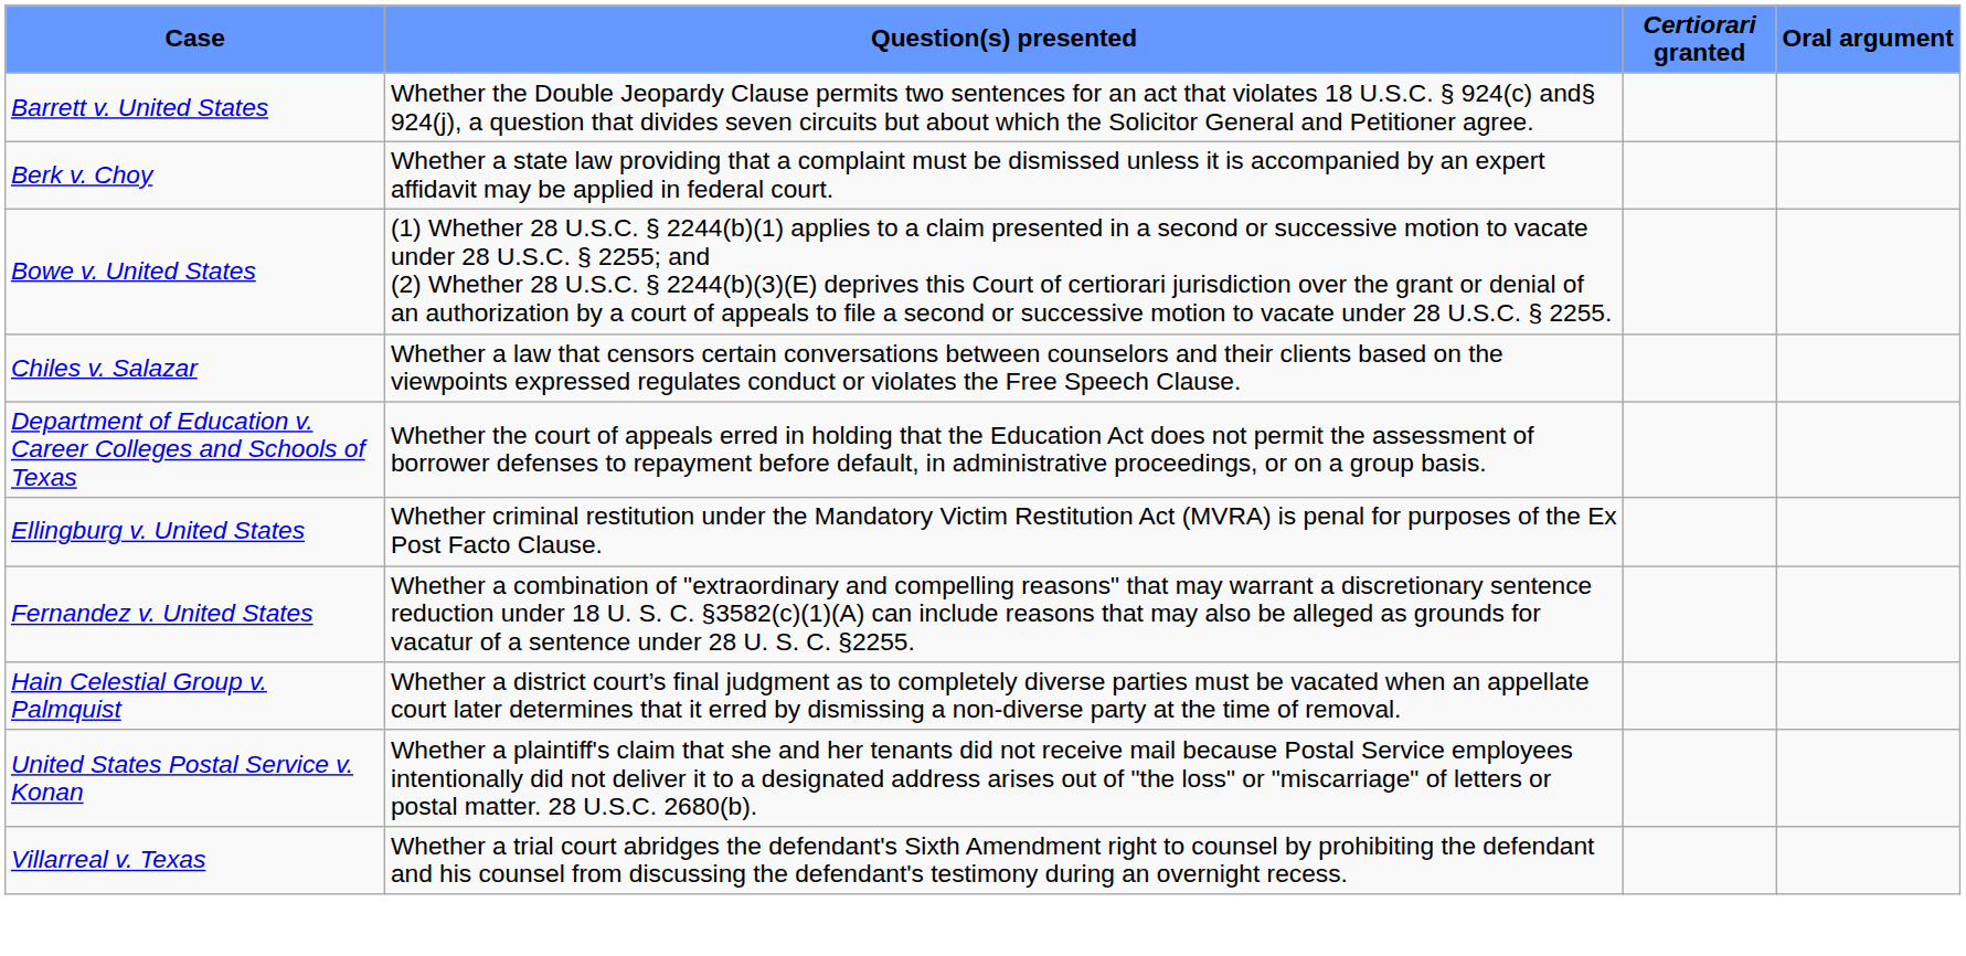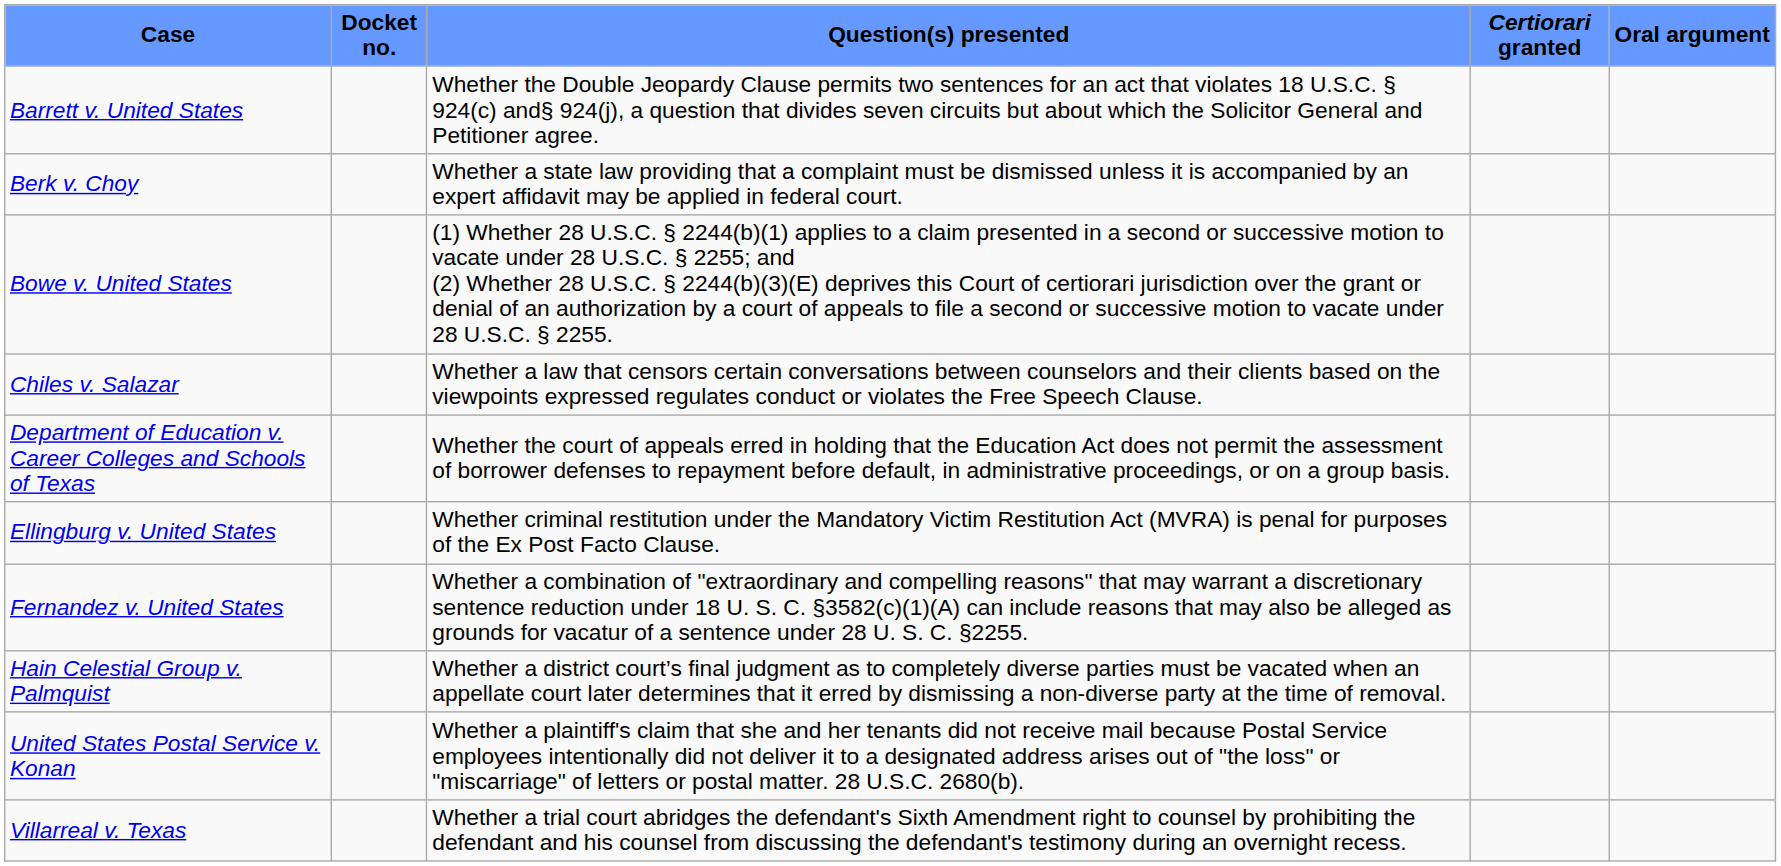 <table class="wikitable sortable">
 <tr>
 <th style="background-color: #6699FF;">Case</th>
+<th style="background-color: #6699FF; width:60px;">Docket no.</th>
 <th style="background-color: #6699FF">Question(s) presented</th>
 <th style="background-color: #6699FF; width:90px;"><em>Certiorari</em> granted</th>
 <th style="background-color: #6699FF; width:110px;">Oral argument</th>
 </tr>
 <tr>
 <td><em><a href='#'>Barrett v. United States</a></em></td>
+<td></td>
 <td>Whether the Double Jeopardy Clause permits two sentences for an act that violates 18 U.S.C. § 924(c) and§ 924(j), a question that divides seven circuits but about which the Solicitor General and Petitioner agree.</td>
 <td></td>
 <td></td>
 </tr>
 <tr>
 <td><em><a href='#'>Berk v. Choy</a></em></td>
+<td></td>
 <td>Whether a state law providing that a complaint must be dismissed unless it is accompanied by an expert affidavit may be applied in federal court.</td>
 <td></td>
 <td></td>
 </tr>
 <tr>
 <td><em><a href='#'>Bowe v. United States</a></em></td>
+<td></td>
 <td>(1) Whether 28 U.S.C. § 2244(b)(1) applies to a claim presented in a second or successive motion to vacate under 28 U.S.C. § 2255; and<br>(2) Whether 28 U.S.C. § 2244(b)(3)(E) deprives this Court of certiorari jurisdiction over the grant or denial of an authorization by a court of appeals to file a second or successive motion to vacate under 28 U.S.C. § 2255.</td>
 <td></td>
 <td></td>
 </tr>
 <tr>
 <td><em><a href='#'>Chiles v. Salazar</a></em></td>
+<td></td>
 <td>Whether a law that censors certain conversations between counselors and their clients based on the viewpoints expressed regulates conduct or violates the Free Speech Clause.</td>
 <td></td>
 <td></td>
 </tr>
 <tr>
 <td><em><a href='#'>Department of Education v. Career Colleges and Schools of Texas</a></em></td>
+<td></td>
 <td>Whether the court of appeals erred in holding that the Education Act does not permit the assessment of borrower defenses to repayment before default, in administrative proceedings, or on a group basis.</td>
 <td></td>
 <td></td>
 </tr>
 <tr>
 <td><em><a href='#'>Ellingburg v. United States</a></em></td>
+<td></td>
 <td>Whether criminal restitution under the Mandatory Victim Restitution Act (MVRA) is penal for purposes of the Ex Post Facto Clause.</td>
 <td></td>
 <td></td>
 </tr>
 <tr>
 <td><em><a href='#'>Fernandez v. United States</a></em></td>
+<td></td>
 <td>Whether a combination of "extraordinary and compelling reasons" that may warrant a discretionary sentence reduction under 18 U. S. C. §3582(c)(1)(A) can include reasons that may also be alleged as grounds for vacatur of a sentence under 28 U. S. C. §2255.</td>
 <td></td>
 <td></td>
 </tr>
 <tr>
 <td><em><a href='#'>Hain Celestial Group v. Palmquist</a></em></td>
+<td></td>
 <td>Whether a district court’s final judgment as to completely diverse parties must be vacated when an appellate court later determines that it erred by dismissing a non-diverse party at the time of removal.</td>
 <td></td>
 <td></td>
 </tr>
 <tr>
 <td><em><a href='#'>United States Postal Service v. Konan</a></em></td>
+<td></td>
 <td>Whether a plaintiff's claim that she and her tenants did not receive mail because Postal Service employees intentionally did not deliver it to a designated address arises out of "the loss" or "miscarriage" of letters or postal matter. 28 U.S.C. 2680(b).</td>
 <td></td>
 <td></td>
 </tr>
 <tr>
 <td><em><a href='#'>Villarreal v. Texas</a></em></td>
+<td></td>
 <td>Whether a trial court abridges the defendant's Sixth Amendment right to counsel by prohibiting the defendant and his counsel from discussing the defendant's testimony during an overnight recess.</td>
 <td></td>
 <td></td>
 </tr>
 </table>
